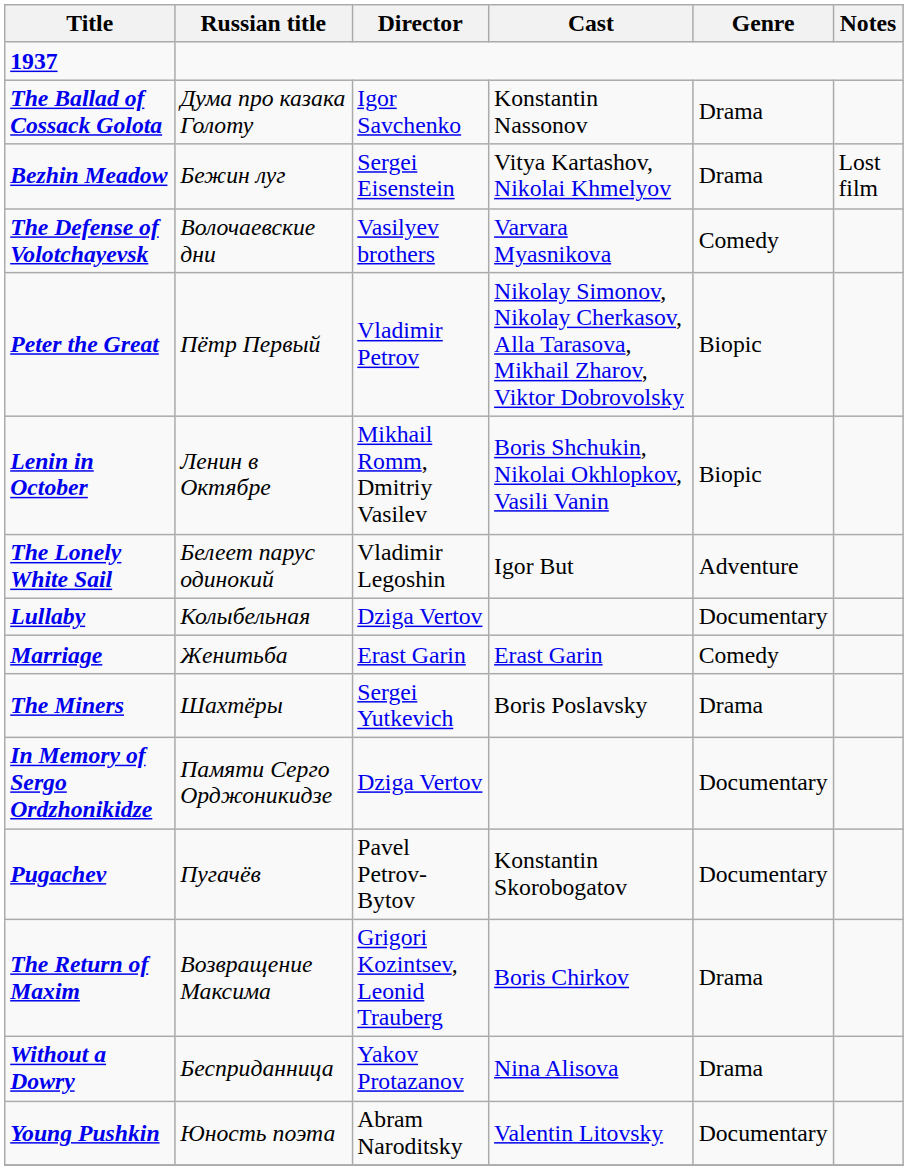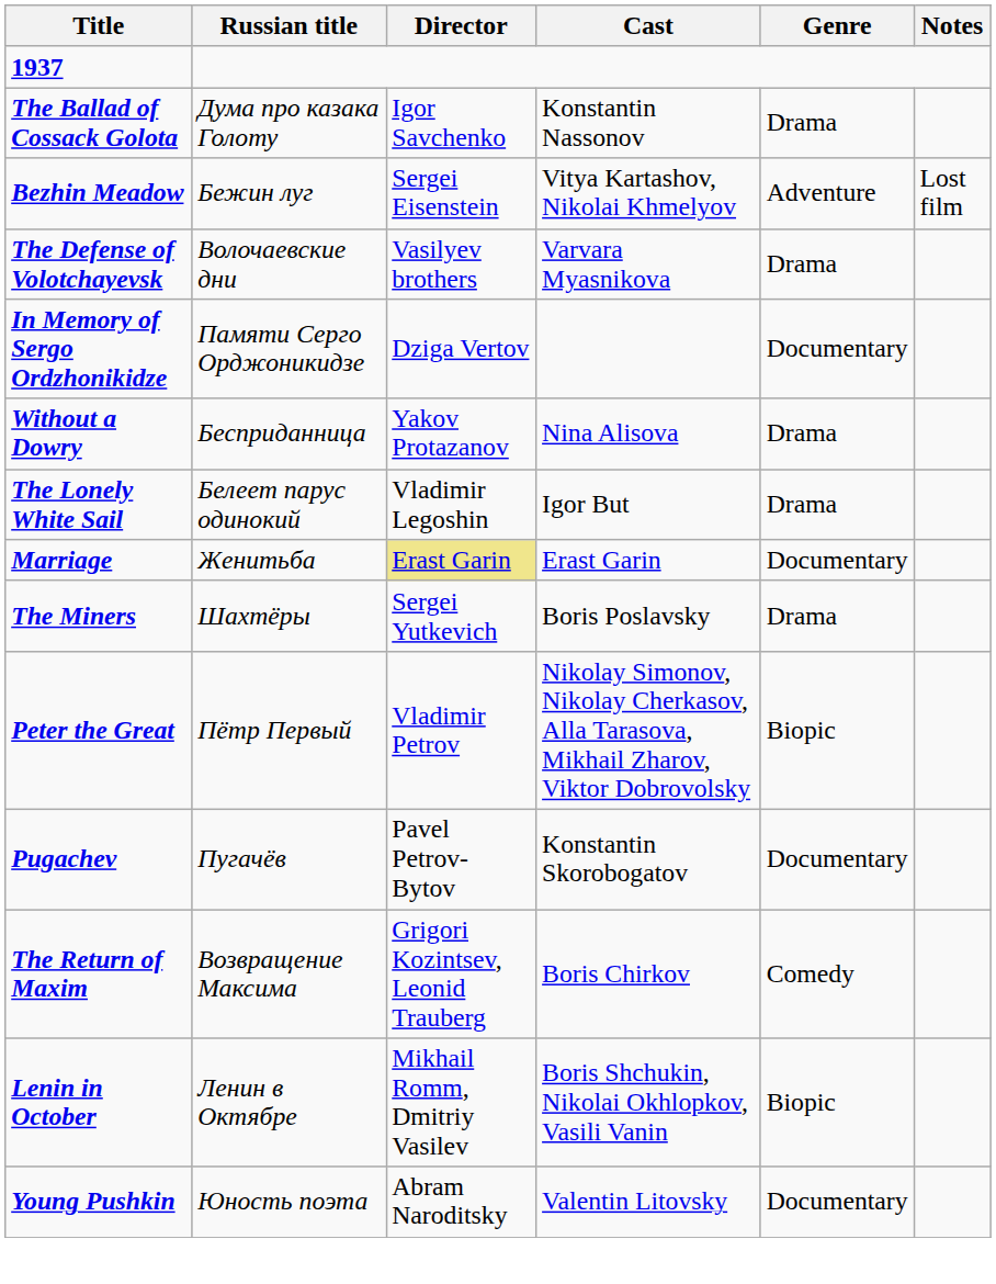 <table class="wikitable">
 <tr>
 <th>Title</th>
 <th>Russian title</th>
 <th>Director</th>
 <th>Cast</th>
 <th>Genre</th>
 <th>Notes</th>
 </tr>
 <tr>
 <td><strong><a href='#'>1937</a></strong></td>
 </tr>
 <tr>
 <td><strong><em><a href='#'>The Ballad of Cossack Golota</a></em></strong></td>
 <td><em>Дума про казака Голоту</em></td>
 <td><a href='#'>Igor Savchenko</a></td>
 <td>Konstantin Nassonov</td>
 <td>Drama</td>
 <td></td>
 </tr>
 <tr>
 <td><strong><em><a href='#'>Bezhin Meadow</a></em></strong></td>
 <td><em>Бежин луг</em></td>
 <td><a href='#'>Sergei Eisenstein</a></td>
 <td>Vitya Kartashov, <a href='#'>Nikolai Khmelyov</a></td>
-<td>Drama</td>
+<td>Adventure</td>
 <td>Lost film</td>
 </tr>
 <tr>
 <td><strong><em><a href='#'>The Defense of Volotchayevsk</a></em></strong></td>
 <td><em>Волочаевские дни</em></td>
 <td><a href='#'>Vasilyev brothers</a></td>
 <td><a href='#'>Varvara Myasnikova</a></td>
-<td>Comedy</td>
+<td>Drama</td>
 <td></td>
 </tr>
 <tr>
-<td><strong><em><a href='#'>Peter the Great</a></em></strong></td>
-<td><em>Пётр Первый</em></td>
-<td><a href='#'>Vladimir Petrov</a></td>
-<td><a href='#'>Nikolay Simonov</a>, <a href='#'>Nikolay Cherkasov</a>, <a href='#'>Alla Tarasova</a>, <a href='#'>Mikhail Zharov</a>, <a href='#'>Viktor Dobrovolsky</a></td>
-<td>Biopic</td>
+<td><strong><em><a href='#'>In Memory of Sergo Ordzhonikidze</a></em></strong></td>
+<td><em>Памяти Серго Орджоникидзе</em></td>
+<td><a href='#'>Dziga Vertov</a></td>
+<td></td>
+<td>Documentary</td>
 <td></td>
 </tr>
 <tr>
-<td><strong><em><a href='#'>Lenin in October</a></em></strong></td>
-<td><em>Ленин в Октябре</em></td>
-<td><a href='#'>Mikhail Romm</a>, Dmitriy Vasilev</td>
-<td><a href='#'>Boris Shchukin</a>,  <a href='#'>Nikolai Okhlopkov</a>,  <a href='#'>Vasili Vanin</a></td>
-<td>Biopic</td>
+<td><strong><em><a href='#'>Without a Dowry</a></em></strong></td>
+<td><em>Бесприданница</em></td>
+<td><a href='#'>Yakov Protazanov</a></td>
+<td><a href='#'>Nina Alisova</a></td>
+<td>Drama</td>
 <td></td>
 </tr>
 <tr>
 <td><strong><em><a href='#'>The Lonely White Sail</a></em></strong></td>
 <td><em>Белеет парус одинокий</em></td>
 <td>Vladimir Legoshin</td>
 <td>Igor But</td>
-<td>Adventure</td>
-<td></td>
-</tr>
-<tr>
-<td><strong><em><a href='#'>Lullaby</a></em></strong></td>
-<td><em>Колыбельная</em></td>
-<td><a href='#'>Dziga Vertov</a></td>
-<td></td>
-<td>Documentary</td>
+<td>Drama</td>
 <td></td>
 </tr>
 <tr>
 <td><strong><em><a href='#'>Marriage</a></em></strong></td>
 <td><em>Женитьба</em></td>
+<td style="background: khaki;"><a href='#'>Erast Garin</a></td>
 <td><a href='#'>Erast Garin</a></td>
-<td><a href='#'>Erast Garin</a></td>
-<td>Comedy</td>
+<td>Documentary</td>
 <td></td>
 </tr>
 <tr>
 <td><strong><em><a href='#'>The Miners</a></em></strong></td>
 <td><em>Шахтёры</em></td>
 <td><a href='#'>Sergei Yutkevich</a></td>
 <td>Boris Poslavsky</td>
 <td>Drama</td>
 <td></td>
 </tr>
 <tr>
-<td><strong><em><a href='#'>In Memory of Sergo Ordzhonikidze</a></em></strong></td>
-<td><em>Памяти Серго Орджоникидзе</em></td>
-<td><a href='#'>Dziga Vertov</a></td>
-<td></td>
-<td>Documentary</td>
+<td><strong><em><a href='#'>Peter the Great</a></em></strong></td>
+<td><em>Пётр Первый</em></td>
+<td><a href='#'>Vladimir Petrov</a></td>
+<td><a href='#'>Nikolay Simonov</a>, <a href='#'>Nikolay Cherkasov</a>, <a href='#'>Alla Tarasova</a>, <a href='#'>Mikhail Zharov</a>, <a href='#'>Viktor Dobrovolsky</a></td>
+<td>Biopic</td>
 <td></td>
 </tr>
 <tr>
 <td><strong><em><a href='#'>Pugachev</a></em></strong></td>
 <td><em>Пугачёв</em></td>
 <td>Pavel Petrov-Bytov</td>
 <td>Konstantin Skorobogatov</td>
 <td>Documentary</td>
 <td></td>
 </tr>
 <tr>
 <td><strong><em><a href='#'>The Return of Maxim</a></em></strong></td>
 <td><em>Возвращение Максима</em></td>
 <td><a href='#'>Grigori Kozintsev</a>, <a href='#'>Leonid Trauberg</a></td>
 <td><a href='#'>Boris Chirkov</a></td>
-<td>Drama</td>
+<td>Comedy</td>
 <td></td>
 </tr>
 <tr>
-<td><strong><em><a href='#'>Without a Dowry</a></em></strong></td>
-<td><em>Бесприданница</em></td>
-<td><a href='#'>Yakov Protazanov</a></td>
-<td><a href='#'>Nina Alisova</a></td>
-<td>Drama</td>
+<td><strong><em><a href='#'>Lenin in October</a></em></strong></td>
+<td><em>Ленин в Октябре</em></td>
+<td><a href='#'>Mikhail Romm</a>, Dmitriy Vasilev</td>
+<td><a href='#'>Boris Shchukin</a>,  <a href='#'>Nikolai Okhlopkov</a>,  <a href='#'>Vasili Vanin</a></td>
+<td>Biopic</td>
 <td></td>
 </tr>
 <tr>
 <td><strong><em><a href='#'>Young Pushkin</a></em></strong></td>
 <td><em>Юность поэта</em></td>
 <td>Abram Naroditsky</td>
 <td><a href='#'>Valentin Litovsky</a></td>
 <td>Documentary</td>
 <td></td>
 </tr>
 <tr>
 </tr>
 </table>
